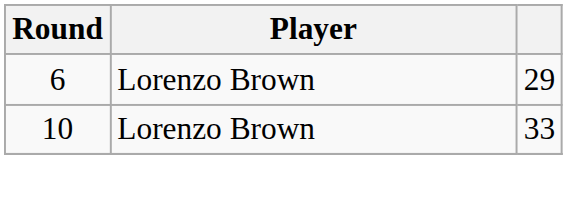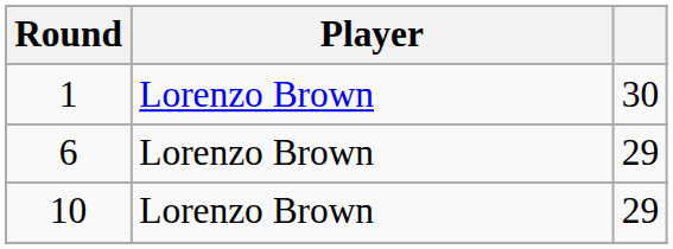 <table class="wikitable sortable" style="text-align: center;">
 <tr>
 <th>Round</th>
 <th style="width:200px;">Player</th>
 <th><a href='#'></a></th>
+</tr>
+<tr>
+<td>1</td>
+<td align="left"> <a href='#'>Lorenzo Brown</a></td>
+<td>30</td>
 </tr>
 <tr>
 <td>6</td>
 <td align="left"> Lorenzo Brown</td>
 <td>29</td>
 </tr>
 <tr>
 <td>10</td>
 <td align="left"> Lorenzo Brown</td>
-<td>33</td>
+<td>29</td>
 </tr>
 <tr>
 </tr>
 </table>
